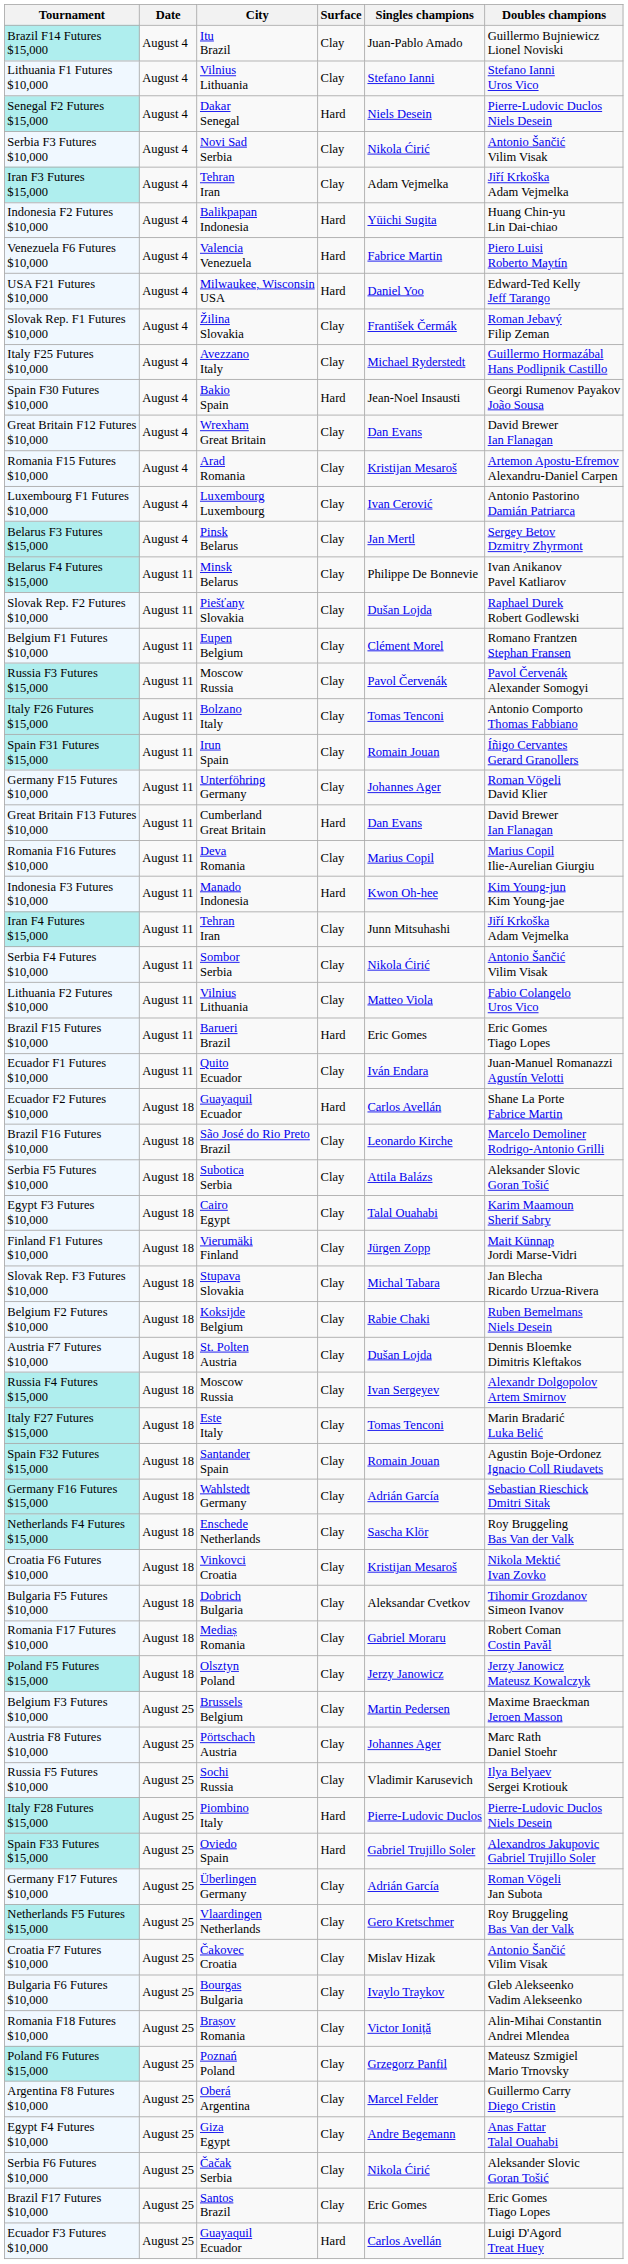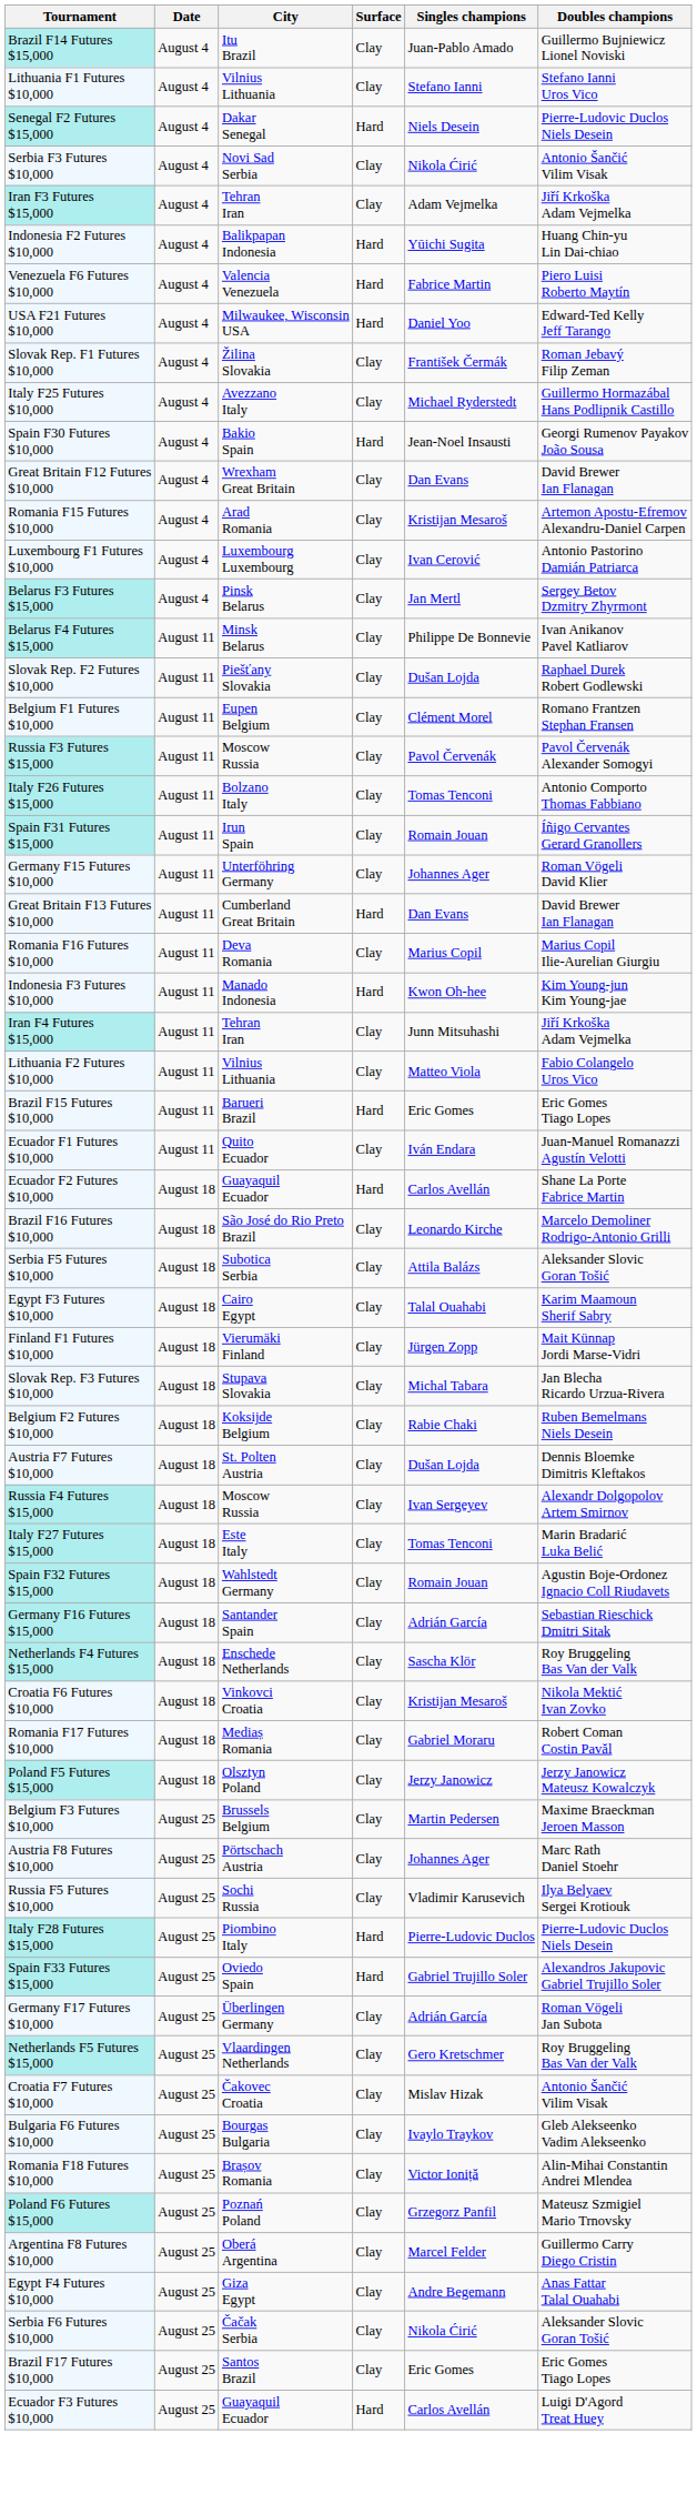 <table class="sortable wikitable" style="font-size:90%">
 <tr>
 <th>Tournament</th>
 <th>Date</th>
 <th>City</th>
 <th>Surface</th>
 <th>Singles champions</th>
 <th>Doubles champions</th>
 </tr>
 <tr>
 <td style="background:#afeeee;">Brazil F14 Futures<br>$15,000</td>
 <td>August 4</td>
 <td><a href='#'>Itu</a><br>Brazil</td>
 <td>Clay</td>
 <td> Juan-Pablo Amado</td>
 <td> Guillermo Bujniewicz<br> Lionel Noviski</td>
 </tr>
 <tr>
 <td style="background:#f0f8ff;">Lithuania F1 Futures<br>$10,000</td>
 <td>August 4</td>
 <td><a href='#'>Vilnius</a><br>Lithuania</td>
 <td>Clay</td>
 <td> <a href='#'>Stefano Ianni</a></td>
 <td> <a href='#'>Stefano Ianni</a><br> <a href='#'>Uros Vico</a></td>
 </tr>
 <tr>
 <td style="background:#afeeee;">Senegal F2 Futures<br>$15,000</td>
 <td>August 4</td>
 <td><a href='#'>Dakar</a><br>Senegal</td>
 <td>Hard</td>
 <td> <a href='#'>Niels Desein</a></td>
 <td> <a href='#'>Pierre-Ludovic Duclos</a><br> <a href='#'>Niels Desein</a></td>
 </tr>
 <tr>
 <td style="background:#f0f8ff;">Serbia F3 Futures<br>$10,000</td>
 <td>August 4</td>
 <td><a href='#'>Novi Sad</a><br>Serbia</td>
 <td>Clay</td>
 <td> <a href='#'>Nikola Ćirić</a></td>
 <td> <a href='#'>Antonio Šančić</a><br> Vilim Visak</td>
 </tr>
 <tr>
 <td style="background:#afeeee;">Iran F3 Futures<br>$15,000</td>
 <td>August 4</td>
 <td><a href='#'>Tehran</a><br>Iran</td>
 <td>Clay</td>
 <td> Adam Vejmelka</td>
 <td> <a href='#'>Jiří Krkoška</a><br> Adam Vejmelka</td>
 </tr>
 <tr>
 <td style="background:#f0f8ff;">Indonesia F2 Futures<br>$10,000</td>
 <td>August 4</td>
 <td><a href='#'>Balikpapan</a><br>Indonesia</td>
 <td>Hard</td>
 <td> <a href='#'>Yūichi Sugita</a></td>
 <td> Huang Chin-yu<br> Lin Dai-chiao</td>
 </tr>
 <tr>
 <td style="background:#f0f8ff;">Venezuela F6 Futures<br>$10,000</td>
 <td>August 4</td>
 <td><a href='#'>Valencia</a><br>Venezuela</td>
 <td>Hard</td>
 <td> <a href='#'>Fabrice Martin</a></td>
 <td> <a href='#'>Piero Luisi</a><br> <a href='#'>Roberto Maytín</a></td>
 </tr>
 <tr>
 <td style="background:#f0f8ff;">USA F21 Futures<br>$10,000</td>
 <td>August 4</td>
 <td><a href='#'>Milwaukee, Wisconsin</a><br>USA</td>
 <td>Hard</td>
 <td> <a href='#'>Daniel Yoo</a></td>
 <td> Edward-Ted Kelly<br> <a href='#'>Jeff Tarango</a></td>
 </tr>
 <tr>
 <td style="background:#f0f8ff;">Slovak Rep. F1 Futures<br>$10,000</td>
 <td>August 4</td>
 <td><a href='#'>Žilina</a><br>Slovakia</td>
 <td>Clay</td>
 <td> <a href='#'>František Čermák</a></td>
 <td> <a href='#'>Roman Jebavý</a><br> Filip Zeman</td>
 </tr>
 <tr>
 <td style="background:#f0f8ff;">Italy F25 Futures<br>$10,000</td>
 <td>August 4</td>
 <td><a href='#'>Avezzano</a><br>Italy</td>
 <td>Clay</td>
 <td> <a href='#'>Michael Ryderstedt</a></td>
 <td> <a href='#'>Guillermo Hormazábal</a><br> <a href='#'>Hans Podlipnik Castillo</a></td>
 </tr>
 <tr>
 <td style="background:#f0f8ff;">Spain F30 Futures<br>$10,000</td>
 <td>August 4</td>
 <td><a href='#'>Bakio</a><br>Spain</td>
 <td>Hard</td>
 <td> Jean-Noel Insausti</td>
 <td> Georgi Rumenov Payakov<br> <a href='#'>João Sousa</a></td>
 </tr>
 <tr>
 <td style="background:#f0f8ff;">Great Britain F12 Futures<br>$10,000</td>
 <td>August 4</td>
 <td><a href='#'>Wrexham</a><br>Great Britain</td>
 <td>Clay</td>
 <td> <a href='#'>Dan Evans</a></td>
 <td> David Brewer<br> <a href='#'>Ian Flanagan</a></td>
 </tr>
 <tr>
 <td style="background:#f0f8ff;">Romania F15 Futures<br>$10,000</td>
 <td>August 4</td>
 <td><a href='#'>Arad</a><br>Romania</td>
 <td>Clay</td>
 <td> <a href='#'>Kristijan Mesaroš</a></td>
 <td> <a href='#'>Artemon Apostu-Efremov</a><br> Alexandru-Daniel Carpen</td>
 </tr>
 <tr>
 <td style="background:#f0f8ff;">Luxembourg F1 Futures<br>$10,000</td>
 <td>August 4</td>
 <td><a href='#'>Luxembourg</a><br>Luxembourg</td>
 <td>Clay</td>
 <td> <a href='#'>Ivan Cerović</a></td>
 <td> Antonio Pastorino<br> <a href='#'>Damián Patriarca</a></td>
 </tr>
 <tr>
 <td style="background:#afeeee;">Belarus F3 Futures<br>$15,000</td>
 <td>August 4</td>
 <td><a href='#'>Pinsk</a><br>Belarus</td>
 <td>Clay</td>
 <td> <a href='#'>Jan Mertl</a></td>
 <td> <a href='#'>Sergey Betov</a><br> <a href='#'>Dzmitry Zhyrmont</a></td>
 </tr>
 <tr>
 <td style="background:#afeeee;">Belarus F4 Futures<br>$15,000</td>
 <td>August 11</td>
 <td><a href='#'>Minsk</a><br>Belarus</td>
 <td>Clay</td>
 <td> Philippe De Bonnevie</td>
 <td> Ivan Anikanov<br> Pavel Katliarov</td>
 </tr>
 <tr>
 <td style="background:#f0f8ff;">Slovak Rep. F2 Futures<br>$10,000</td>
 <td>August 11</td>
 <td><a href='#'>Piešťany</a><br>Slovakia</td>
 <td>Clay</td>
 <td> <a href='#'>Dušan Lojda</a></td>
 <td> <a href='#'>Raphael Durek</a><br> Robert Godlewski</td>
 </tr>
 <tr>
 <td style="background:#f0f8ff;">Belgium F1 Futures<br>$10,000</td>
 <td>August 11</td>
 <td><a href='#'>Eupen</a><br>Belgium</td>
 <td>Clay</td>
 <td> <a href='#'>Clément Morel</a></td>
 <td> Romano Frantzen<br> <a href='#'>Stephan Fransen</a></td>
 </tr>
 <tr>
 <td style="background:#afeeee;">Russia F3 Futures<br>$15,000</td>
 <td>August 11</td>
 <td>Moscow<br>Russia</td>
 <td>Clay</td>
 <td> <a href='#'>Pavol Červenák</a></td>
 <td> <a href='#'>Pavol Červenák</a><br> Alexander Somogyi</td>
 </tr>
 <tr>
 <td style="background:#afeeee;">Italy F26 Futures<br>$15,000</td>
 <td>August 11</td>
 <td><a href='#'>Bolzano</a><br>Italy</td>
 <td>Clay</td>
 <td> <a href='#'>Tomas Tenconi</a></td>
 <td> Antonio Comporto<br> <a href='#'>Thomas Fabbiano</a></td>
 </tr>
 <tr>
 <td style="background:#afeeee;">Spain F31 Futures<br>$15,000</td>
 <td>August 11</td>
 <td><a href='#'>Irun</a><br>Spain</td>
 <td>Clay</td>
 <td> <a href='#'>Romain Jouan</a></td>
 <td> <a href='#'>Íñigo Cervantes</a><br> <a href='#'>Gerard Granollers</a></td>
 </tr>
 <tr>
 <td style="background:#f0f8ff;">Germany F15 Futures<br>$10,000</td>
 <td>August 11</td>
 <td><a href='#'>Unterföhring</a><br>Germany</td>
 <td>Clay</td>
 <td> <a href='#'>Johannes Ager</a></td>
 <td> <a href='#'>Roman Vögeli</a><br> David Klier</td>
 </tr>
 <tr>
 <td style="background:#f0f8ff;">Great Britain F13 Futures<br>$10,000</td>
 <td>August 11</td>
 <td>Cumberland<br>Great Britain</td>
 <td>Hard</td>
 <td> <a href='#'>Dan Evans</a></td>
 <td> David Brewer<br> <a href='#'>Ian Flanagan</a></td>
 </tr>
 <tr>
 <td style="background:#f0f8ff;">Romania F16 Futures<br>$10,000</td>
 <td>August 11</td>
 <td><a href='#'>Deva</a><br>Romania</td>
 <td>Clay</td>
 <td> <a href='#'>Marius Copil</a></td>
 <td> <a href='#'>Marius Copil</a><br> Ilie-Aurelian Giurgiu</td>
 </tr>
 <tr>
 <td style="background:#f0f8ff;">Indonesia F3 Futures<br>$10,000</td>
 <td>August 11</td>
 <td><a href='#'>Manado</a><br>Indonesia</td>
 <td>Hard</td>
 <td> <a href='#'>Kwon Oh-hee</a></td>
 <td> <a href='#'>Kim Young-jun</a><br> Kim Young-jae</td>
 </tr>
 <tr>
 <td style="background:#afeeee;">Iran F4 Futures<br>$15,000</td>
 <td>August 11</td>
 <td><a href='#'>Tehran</a><br>Iran</td>
 <td>Clay</td>
 <td> Junn Mitsuhashi</td>
 <td> <a href='#'>Jiří Krkoška</a><br> Adam Vejmelka</td>
 </tr>
 <tr>
-<td style="background:#f0f8ff;">Serbia F4 Futures<br>$10,000</td>
-<td>August 11</td>
-<td><a href='#'>Sombor</a><br>Serbia</td>
-<td>Clay</td>
-<td> <a href='#'>Nikola Ćirić</a></td>
-<td> <a href='#'>Antonio Šančić</a><br> Vilim Visak</td>
-</tr>
-<tr>
 <td style="background:#f0f8ff;">Lithuania F2 Futures<br>$10,000</td>
 <td>August 11</td>
 <td><a href='#'>Vilnius</a><br>Lithuania</td>
 <td>Clay</td>
 <td> <a href='#'>Matteo Viola</a></td>
 <td> <a href='#'>Fabio Colangelo</a><br> <a href='#'>Uros Vico</a></td>
 </tr>
 <tr>
 <td style="background:#f0f8ff;">Brazil F15 Futures<br>$10,000</td>
 <td>August 11</td>
 <td><a href='#'>Barueri</a><br>Brazil</td>
 <td>Hard</td>
 <td> Eric Gomes</td>
 <td> Eric Gomes<br> Tiago Lopes</td>
 </tr>
 <tr>
 <td style="background:#f0f8ff;">Ecuador F1 Futures<br>$10,000</td>
 <td>August 11</td>
 <td><a href='#'>Quito</a><br>Ecuador</td>
 <td>Clay</td>
 <td> <a href='#'>Iván Endara</a></td>
 <td> Juan-Manuel Romanazzi<br> <a href='#'>Agustín Velotti</a></td>
 </tr>
 <tr>
 <td style="background:#f0f8ff;">Ecuador F2 Futures<br>$10,000</td>
 <td>August 18</td>
 <td><a href='#'>Guayaquil</a><br>Ecuador</td>
 <td>Hard</td>
 <td> <a href='#'>Carlos Avellán</a></td>
 <td> Shane La Porte<br> <a href='#'>Fabrice Martin</a></td>
 </tr>
 <tr>
 <td style="background:#f0f8ff;">Brazil F16 Futures<br>$10,000</td>
 <td>August 18</td>
 <td><a href='#'>São José do Rio Preto</a><br>Brazil</td>
 <td>Clay</td>
 <td> <a href='#'>Leonardo Kirche</a></td>
 <td> <a href='#'>Marcelo Demoliner</a><br> <a href='#'>Rodrigo-Antonio Grilli</a></td>
 </tr>
 <tr>
 <td style="background:#f0f8ff;">Serbia F5 Futures<br>$10,000</td>
 <td>August 18</td>
 <td><a href='#'>Subotica</a><br>Serbia</td>
 <td>Clay</td>
 <td> <a href='#'>Attila Balázs</a></td>
 <td> Aleksander Slovic<br> <a href='#'>Goran Tošić</a></td>
 </tr>
 <tr>
 <td style="background:#f0f8ff;">Egypt F3 Futures<br>$10,000</td>
 <td>August 18</td>
 <td><a href='#'>Cairo</a><br>Egypt</td>
 <td>Clay</td>
 <td> <a href='#'>Talal Ouahabi</a></td>
 <td> <a href='#'>Karim Maamoun</a><br> <a href='#'>Sherif Sabry</a></td>
 </tr>
 <tr>
 <td style="background:#f0f8ff;">Finland F1 Futures<br>$10,000</td>
 <td>August 18</td>
 <td><a href='#'>Vierumäki</a><br>Finland</td>
 <td>Clay</td>
 <td> <a href='#'>Jürgen Zopp</a></td>
 <td> <a href='#'>Mait Künnap</a><br> Jordi Marse-Vidri</td>
 </tr>
 <tr>
 <td style="background:#f0f8ff;">Slovak Rep. F3 Futures<br>$10,000</td>
 <td>August 18</td>
 <td><a href='#'>Stupava</a><br>Slovakia</td>
 <td>Clay</td>
 <td> <a href='#'>Michal Tabara</a></td>
 <td> Jan Blecha<br> Ricardo Urzua-Rivera</td>
 </tr>
 <tr>
 <td style="background:#f0f8ff;">Belgium F2 Futures<br>$10,000</td>
 <td>August 18</td>
 <td><a href='#'>Koksijde</a><br>Belgium</td>
 <td>Clay</td>
 <td> <a href='#'>Rabie Chaki</a></td>
 <td> <a href='#'>Ruben Bemelmans</a><br> <a href='#'>Niels Desein</a></td>
 </tr>
 <tr>
 <td style="background:#f0f8ff;">Austria F7 Futures<br>$10,000</td>
 <td>August 18</td>
 <td><a href='#'>St. Polten</a><br>Austria</td>
 <td>Clay</td>
 <td> <a href='#'>Dušan Lojda</a></td>
 <td> Dennis Bloemke<br> Dimitris Kleftakos</td>
 </tr>
 <tr>
 <td style="background:#afeeee;">Russia F4 Futures<br>$15,000</td>
 <td>August 18</td>
 <td>Moscow<br>Russia</td>
 <td>Clay</td>
 <td> <a href='#'>Ivan Sergeyev</a></td>
 <td> <a href='#'>Alexandr Dolgopolov</a><br> <a href='#'>Artem Smirnov</a></td>
 </tr>
 <tr>
 <td style="background:#afeeee;">Italy F27 Futures<br>$15,000</td>
 <td>August 18</td>
 <td><a href='#'>Este</a><br>Italy</td>
 <td>Clay</td>
 <td> <a href='#'>Tomas Tenconi</a></td>
 <td> Marin Bradarić<br> <a href='#'>Luka Belić</a></td>
 </tr>
 <tr>
 <td style="background:#afeeee;">Spain F32 Futures<br>$15,000</td>
 <td>August 18</td>
-<td><a href='#'>Santander</a><br>Spain</td>
+<td><a href='#'>Wahlstedt</a><br>Germany</td>
 <td>Clay</td>
 <td> <a href='#'>Romain Jouan</a></td>
 <td> Agustin Boje-Ordonez<br> <a href='#'>Ignacio Coll Riudavets</a></td>
 </tr>
 <tr>
 <td style="background:#afeeee;">Germany F16 Futures<br>$15,000</td>
 <td>August 18</td>
-<td><a href='#'>Wahlstedt</a><br>Germany</td>
+<td><a href='#'>Santander</a><br>Spain</td>
 <td>Clay</td>
 <td> <a href='#'>Adrián García</a></td>
 <td> <a href='#'>Sebastian Rieschick</a><br> <a href='#'>Dmitri Sitak</a></td>
 </tr>
 <tr>
 <td style="background:#afeeee;">Netherlands F4 Futures<br>$15,000</td>
 <td>August 18</td>
 <td><a href='#'>Enschede</a><br>Netherlands</td>
 <td>Clay</td>
 <td> <a href='#'>Sascha Klör</a></td>
 <td> Roy Bruggeling<br> <a href='#'>Bas Van der Valk</a></td>
 </tr>
 <tr>
 <td style="background:#f0f8ff;">Croatia F6 Futures<br>$10,000</td>
 <td>August 18</td>
 <td><a href='#'>Vinkovci</a><br>Croatia</td>
 <td>Clay</td>
 <td> <a href='#'>Kristijan Mesaroš</a></td>
 <td> <a href='#'>Nikola Mektić</a><br> <a href='#'>Ivan Zovko</a></td>
-</tr>
-<tr>
-<td style="background:#f0f8ff;">Bulgaria F5 Futures<br>$10,000</td>
-<td>August 18</td>
-<td><a href='#'>Dobrich</a><br>Bulgaria</td>
-<td>Clay</td>
-<td> Aleksandar Cvetkov</td>
-<td> <a href='#'>Tihomir Grozdanov</a><br> Simeon Ivanov</td>
 </tr>
 <tr>
 <td style="background:#f0f8ff;">Romania F17 Futures<br>$10,000</td>
 <td>August 18</td>
 <td><a href='#'>Mediaș</a><br>Romania</td>
 <td>Clay</td>
 <td> <a href='#'>Gabriel Moraru</a></td>
 <td> Robert Coman<br> <a href='#'>Costin Pavăl</a></td>
 </tr>
 <tr>
 <td style="background:#afeeee;">Poland F5 Futures<br>$15,000</td>
 <td>August 18</td>
 <td><a href='#'>Olsztyn</a><br>Poland</td>
 <td>Clay</td>
 <td> <a href='#'>Jerzy Janowicz</a></td>
 <td> <a href='#'>Jerzy Janowicz</a><br> <a href='#'>Mateusz Kowalczyk</a></td>
 </tr>
 <tr>
 <td style="background:#f0f8ff;">Belgium F3 Futures<br>$10,000</td>
 <td>August 25</td>
 <td><a href='#'>Brussels</a><br>Belgium</td>
 <td>Clay</td>
 <td> <a href='#'>Martin Pedersen</a></td>
 <td> Maxime Braeckman<br> <a href='#'>Jeroen Masson</a></td>
 </tr>
 <tr>
 <td style="background:#f0f8ff;">Austria F8 Futures<br>$10,000</td>
 <td>August 25</td>
 <td><a href='#'>Pörtschach</a><br>Austria</td>
 <td>Clay</td>
 <td> <a href='#'>Johannes Ager</a></td>
 <td> Marc Rath<br> Daniel Stoehr</td>
 </tr>
 <tr>
 <td style="background:#f0f8ff;">Russia F5 Futures<br>$10,000</td>
 <td>August 25</td>
 <td><a href='#'>Sochi</a><br>Russia</td>
 <td>Clay</td>
 <td> Vladimir Karusevich</td>
 <td> <a href='#'>Ilya Belyaev</a><br> Sergei Krotiouk</td>
 </tr>
 <tr>
 <td style="background:#afeeee;">Italy F28 Futures<br>$15,000</td>
 <td>August 25</td>
 <td><a href='#'>Piombino</a><br>Italy</td>
 <td>Hard</td>
 <td> <a href='#'>Pierre-Ludovic Duclos</a></td>
 <td> <a href='#'>Pierre-Ludovic Duclos</a><br> <a href='#'>Niels Desein</a></td>
 </tr>
 <tr>
 <td style="background:#afeeee;">Spain F33 Futures<br>$15,000</td>
 <td>August 25</td>
 <td><a href='#'>Oviedo</a><br>Spain</td>
 <td>Hard</td>
 <td> <a href='#'>Gabriel Trujillo Soler</a></td>
 <td> <a href='#'>Alexandros Jakupovic</a><br> <a href='#'>Gabriel Trujillo Soler</a></td>
 </tr>
 <tr>
 <td style="background:#f0f8ff;">Germany F17 Futures<br>$10,000</td>
 <td>August 25</td>
 <td><a href='#'>Überlingen</a><br>Germany</td>
 <td>Clay</td>
 <td> <a href='#'>Adrián García</a></td>
 <td> <a href='#'>Roman Vögeli</a><br> Jan Subota</td>
 </tr>
 <tr>
 <td style="background:#afeeee;">Netherlands F5 Futures<br>$15,000</td>
 <td>August 25</td>
 <td><a href='#'>Vlaardingen</a><br>Netherlands</td>
 <td>Clay</td>
 <td> <a href='#'>Gero Kretschmer</a></td>
 <td> Roy Bruggeling<br> <a href='#'>Bas Van der Valk</a></td>
 </tr>
 <tr>
 <td style="background:#f0f8ff;">Croatia F7 Futures<br>$10,000</td>
 <td>August 25</td>
 <td><a href='#'>Čakovec</a><br>Croatia</td>
 <td>Clay</td>
 <td> Mislav Hizak</td>
 <td> <a href='#'>Antonio Šančić</a><br> Vilim Visak</td>
 </tr>
 <tr>
 <td style="background:#f0f8ff;">Bulgaria F6 Futures<br>$10,000</td>
 <td>August 25</td>
 <td><a href='#'>Bourgas</a><br>Bulgaria</td>
 <td>Clay</td>
 <td> <a href='#'>Ivaylo Traykov</a></td>
 <td> Gleb Alekseenko<br> Vadim Alekseenko</td>
 </tr>
 <tr>
 <td style="background:#f0f8ff;">Romania F18 Futures<br>$10,000</td>
 <td>August 25</td>
 <td><a href='#'>Brașov</a><br>Romania</td>
 <td>Clay</td>
 <td> <a href='#'>Victor Ioniță</a></td>
 <td> Alin-Mihai Constantin<br> Andrei Mlendea</td>
 </tr>
 <tr>
 <td style="background:#afeeee;">Poland F6 Futures<br>$15,000</td>
 <td>August 25</td>
 <td><a href='#'>Poznań</a><br>Poland</td>
 <td>Clay</td>
 <td> <a href='#'>Grzegorz Panfil</a></td>
 <td> Mateusz Szmigiel<br> Mario Trnovsky</td>
 </tr>
 <tr>
 <td style="background:#f0f8ff;">Argentina F8 Futures<br>$10,000</td>
 <td>August 25</td>
 <td><a href='#'>Oberá</a><br>Argentina</td>
 <td>Clay</td>
 <td> <a href='#'>Marcel Felder</a></td>
 <td> Guillermo Carry<br> <a href='#'>Diego Cristin</a></td>
 </tr>
 <tr>
 <td style="background:#f0f8ff;">Egypt F4 Futures<br>$10,000</td>
 <td>August 25</td>
 <td><a href='#'>Giza</a><br>Egypt</td>
 <td>Clay</td>
 <td> <a href='#'>Andre Begemann</a></td>
 <td> <a href='#'>Anas Fattar</a><br> <a href='#'>Talal Ouahabi</a></td>
 </tr>
 <tr>
 <td style="background:#f0f8ff;">Serbia F6 Futures<br>$10,000</td>
 <td>August 25</td>
 <td><a href='#'>Čačak</a><br>Serbia</td>
 <td>Clay</td>
 <td> <a href='#'>Nikola Ćirić</a></td>
 <td> Aleksander Slovic<br> <a href='#'>Goran Tošić</a></td>
 </tr>
 <tr>
 <td style="background:#f0f8ff;">Brazil F17 Futures<br>$10,000</td>
 <td>August 25</td>
 <td><a href='#'>Santos</a><br>Brazil</td>
 <td>Clay</td>
 <td> Eric Gomes</td>
 <td> Eric Gomes<br> Tiago Lopes</td>
 </tr>
 <tr>
 <td style="background:#f0f8ff;">Ecuador F3 Futures<br>$10,000</td>
 <td>August 25</td>
 <td><a href='#'>Guayaquil</a><br>Ecuador</td>
 <td>Hard</td>
 <td> <a href='#'>Carlos Avellán</a></td>
 <td> Luigi D'Agord<br> <a href='#'>Treat Huey</a></td>
 </tr>
 </table>
